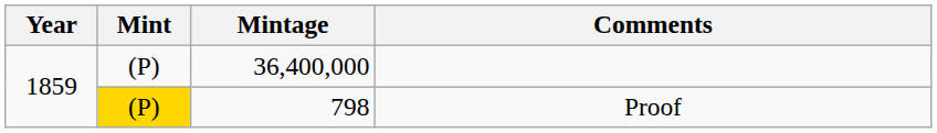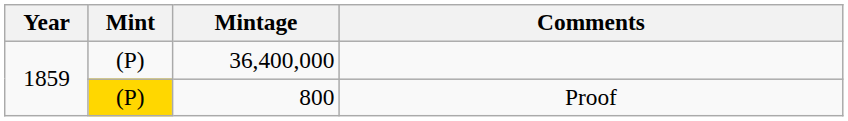 <table class="wikitable sortable" style="min-width:65%; text-align:center;">
 <tr>
 <th width="10%">Year</th>
 <th width="10%">Mint</th>
 <th width="20%">Mintage</th>
 <th width="60%">Comments</th>
 </tr>
 <tr>
 <td rowspan="2">1859</td>
 <td>(P)</td>
 <td align="right">36,400,000</td>
 <td></td>
 </tr>
 <tr>
 <td style="background: gold;">(P)</td>
-<td align="right">798</td>
+<td align="right">800</td>
 <td>Proof</td>
 </tr>
 </table>
